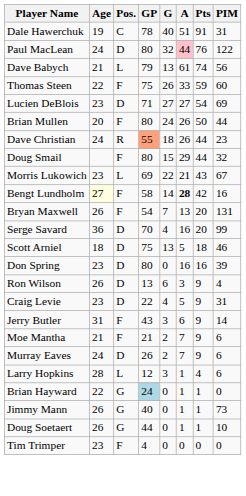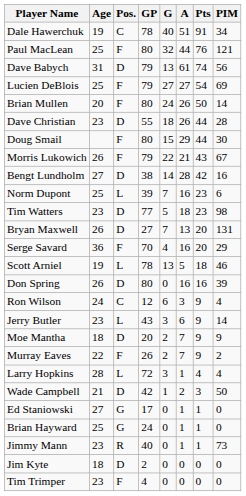 <table class="wikitable">
 <tr>
 <th>Player Name</th>
 <th>Age</th>
 <th>Pos.</th>
 <th>GP</th>
 <th>G</th>
 <th>A</th>
 <th>Pts</th>
 <th>PIM</th>
 </tr>
 <tr>
 <td>Dale Hawerchuk</td>
 <td>19</td>
 <td>C</td>
 <td>78</td>
 <td>40</td>
 <td>51</td>
 <td>91</td>
-<td>31</td>
+<td>34</td>
 </tr>
 <tr>
 <td>Paul MacLean</td>
-<td>24</td>
-<td>D</td>
+<td>25</td>
+<td>F</td>
 <td>80</td>
 <td>32</td>
-<td style="background: pink;">44</td>
+<td>44</td>
 <td>76</td>
-<td>122</td>
+<td>121</td>
 </tr>
 <tr>
 <td>Dave Babych</td>
-<td>21</td>
-<td>L</td>
+<td>31</td>
+<td>D</td>
 <td>79</td>
 <td>13</td>
 <td>61</td>
 <td>74</td>
 <td>56</td>
 </tr>
 <tr>
-<td>Thomas Steen</td>
-<td>22</td>
+<td>Lucien DeBlois</td>
+<td>25</td>
 <td>F</td>
-<td>75</td>
-<td>26</td>
-<td>33</td>
-<td>59</td>
-<td>60</td>
-</tr>
-<tr>
-<td>Lucien DeBlois</td>
-<td>23</td>
-<td>D</td>
-<td>71</td>
+<td>79</td>
 <td>27</td>
 <td>27</td>
 <td>54</td>
 <td>69</td>
 </tr>
 <tr>
 <td>Brian Mullen</td>
 <td>20</td>
 <td>F</td>
 <td>80</td>
 <td>24</td>
 <td>26</td>
 <td>50</td>
-<td>44</td>
+<td>14</td>
 </tr>
 <tr>
 <td>Dave Christian</td>
-<td>24</td>
-<td>R</td>
-<td style="background: lightsalmon;">55</td>
+<td>23</td>
+<td>D</td>
+<td>55</td>
 <td>18</td>
 <td>26</td>
 <td>44</td>
-<td>23</td>
+<td>28</td>
 </tr>
 <tr>
 <td>Doug Smail</td>
 <td></td>
 <td>F</td>
 <td>80</td>
 <td>15</td>
 <td>29</td>
 <td>44</td>
-<td>32</td>
+<td>30</td>
 </tr>
 <tr>
 <td>Morris Lukowich</td>
-<td>23</td>
-<td>L</td>
-<td>69</td>
+<td>26</td>
+<td>F</td>
+<td>79</td>
 <td>22</td>
 <td>21</td>
 <td>43</td>
 <td>67</td>
 </tr>
 <tr>
 <td>Bengt Lundholm</td>
-<td style="background: lightyellow;">27</td>
-<td>F</td>
-<td>58</td>
+<td>27</td>
+<td>D</td>
+<td>38</td>
 <td>14</td>
-<td><strong>28</strong></td>
+<td>28</td>
 <td>42</td>
 <td>16</td>
 </tr>
 <tr>
+<td>Norm Dupont</td>
+<td>25</td>
+<td>L</td>
+<td>39</td>
+<td>7</td>
+<td>16</td>
+<td>23</td>
+<td>6</td>
+</tr>
+<tr>
+<td>Tim Watters</td>
+<td>23</td>
+<td>D</td>
+<td>77</td>
+<td>5</td>
+<td>18</td>
+<td>23</td>
+<td>98</td>
+</tr>
+<tr>
 <td>Bryan Maxwell</td>
 <td>26</td>
-<td>F</td>
-<td>54</td>
+<td>D</td>
+<td>27</td>
 <td>7</td>
 <td>13</td>
 <td>20</td>
 <td>131</td>
 </tr>
 <tr>
 <td>Serge Savard</td>
 <td>36</td>
-<td>D</td>
+<td>F</td>
 <td>70</td>
 <td>4</td>
 <td>16</td>
 <td>20</td>
-<td>99</td>
+<td>29</td>
 </tr>
 <tr>
 <td>Scott Arniel</td>
-<td>18</td>
-<td>D</td>
-<td>75</td>
+<td>19</td>
+<td>L</td>
+<td>78</td>
 <td>13</td>
 <td>5</td>
 <td>18</td>
 <td>46</td>
 </tr>
 <tr>
 <td>Don Spring</td>
-<td>23</td>
+<td>26</td>
 <td>D</td>
 <td>80</td>
 <td>0</td>
 <td>16</td>
 <td>16</td>
 <td>39</td>
 </tr>
 <tr>
 <td>Ron Wilson</td>
-<td>26</td>
-<td>D</td>
-<td>13</td>
+<td>24</td>
+<td>C</td>
+<td>12</td>
 <td>6</td>
 <td>3</td>
 <td>9</td>
 <td>4</td>
 </tr>
 <tr>
-<td>Craig Levie</td>
+<td>Jerry Butler</td>
 <td>23</td>
-<td>D</td>
-<td>22</td>
-<td>4</td>
-<td>5</td>
-<td>9</td>
-<td>31</td>
-</tr>
-<tr>
-<td>Jerry Butler</td>
-<td>31</td>
-<td>F</td>
+<td>L</td>
 <td>43</td>
 <td>3</td>
 <td>6</td>
 <td>9</td>
 <td>14</td>
 </tr>
 <tr>
 <td>Moe Mantha</td>
-<td>21</td>
-<td>F</td>
-<td>21</td>
+<td>18</td>
+<td>D</td>
+<td>20</td>
 <td>2</td>
 <td>7</td>
 <td>9</td>
-<td>6</td>
+<td>9</td>
 </tr>
 <tr>
 <td>Murray Eaves</td>
-<td>24</td>
-<td>D</td>
+<td>22</td>
+<td>F</td>
 <td>26</td>
 <td>2</td>
 <td>7</td>
 <td>9</td>
-<td>6</td>
+<td>2</td>
 </tr>
 <tr>
 <td>Larry Hopkins</td>
 <td>28</td>
 <td>L</td>
-<td>12</td>
+<td>72</td>
 <td>3</td>
 <td>1</td>
 <td>4</td>
-<td>6</td>
+<td>4</td>
+</tr>
+<tr>
+<td>Wade Campbell</td>
+<td>21</td>
+<td>D</td>
+<td>42</td>
+<td>1</td>
+<td>2</td>
+<td>3</td>
+<td>50</td>
+</tr>
+<tr>
+<td>Ed Staniowski</td>
+<td>27</td>
+<td>G</td>
+<td>17</td>
+<td>0</td>
+<td>1</td>
+<td>1</td>
+<td>0</td>
 </tr>
 <tr>
 <td>Brian Hayward</td>
-<td>22</td>
+<td>25</td>
 <td>G</td>
-<td style="background: lightblue;">24</td>
+<td>24</td>
 <td>0</td>
 <td>1</td>
 <td>1</td>
 <td>0</td>
 </tr>
 <tr>
 <td>Jimmy Mann</td>
-<td>26</td>
-<td>G</td>
+<td>23</td>
+<td>R</td>
 <td>40</td>
 <td>0</td>
 <td>1</td>
 <td>1</td>
 <td>73</td>
 </tr>
 <tr>
-<td>Doug Soetaert</td>
-<td>26</td>
-<td>G</td>
-<td>44</td>
+<td>Jim Kyte</td>
+<td>18</td>
+<td>D</td>
+<td>2</td>
 <td>0</td>
-<td>1</td>
-<td>1</td>
-<td>10</td>
+<td>0</td>
+<td>0</td>
+<td>0</td>
 </tr>
 <tr>
 <td>Tim Trimper</td>
 <td>23</td>
 <td>F</td>
 <td>4</td>
 <td>0</td>
 <td>0</td>
 <td>0</td>
 <td>0</td>
 </tr>
 </table>
